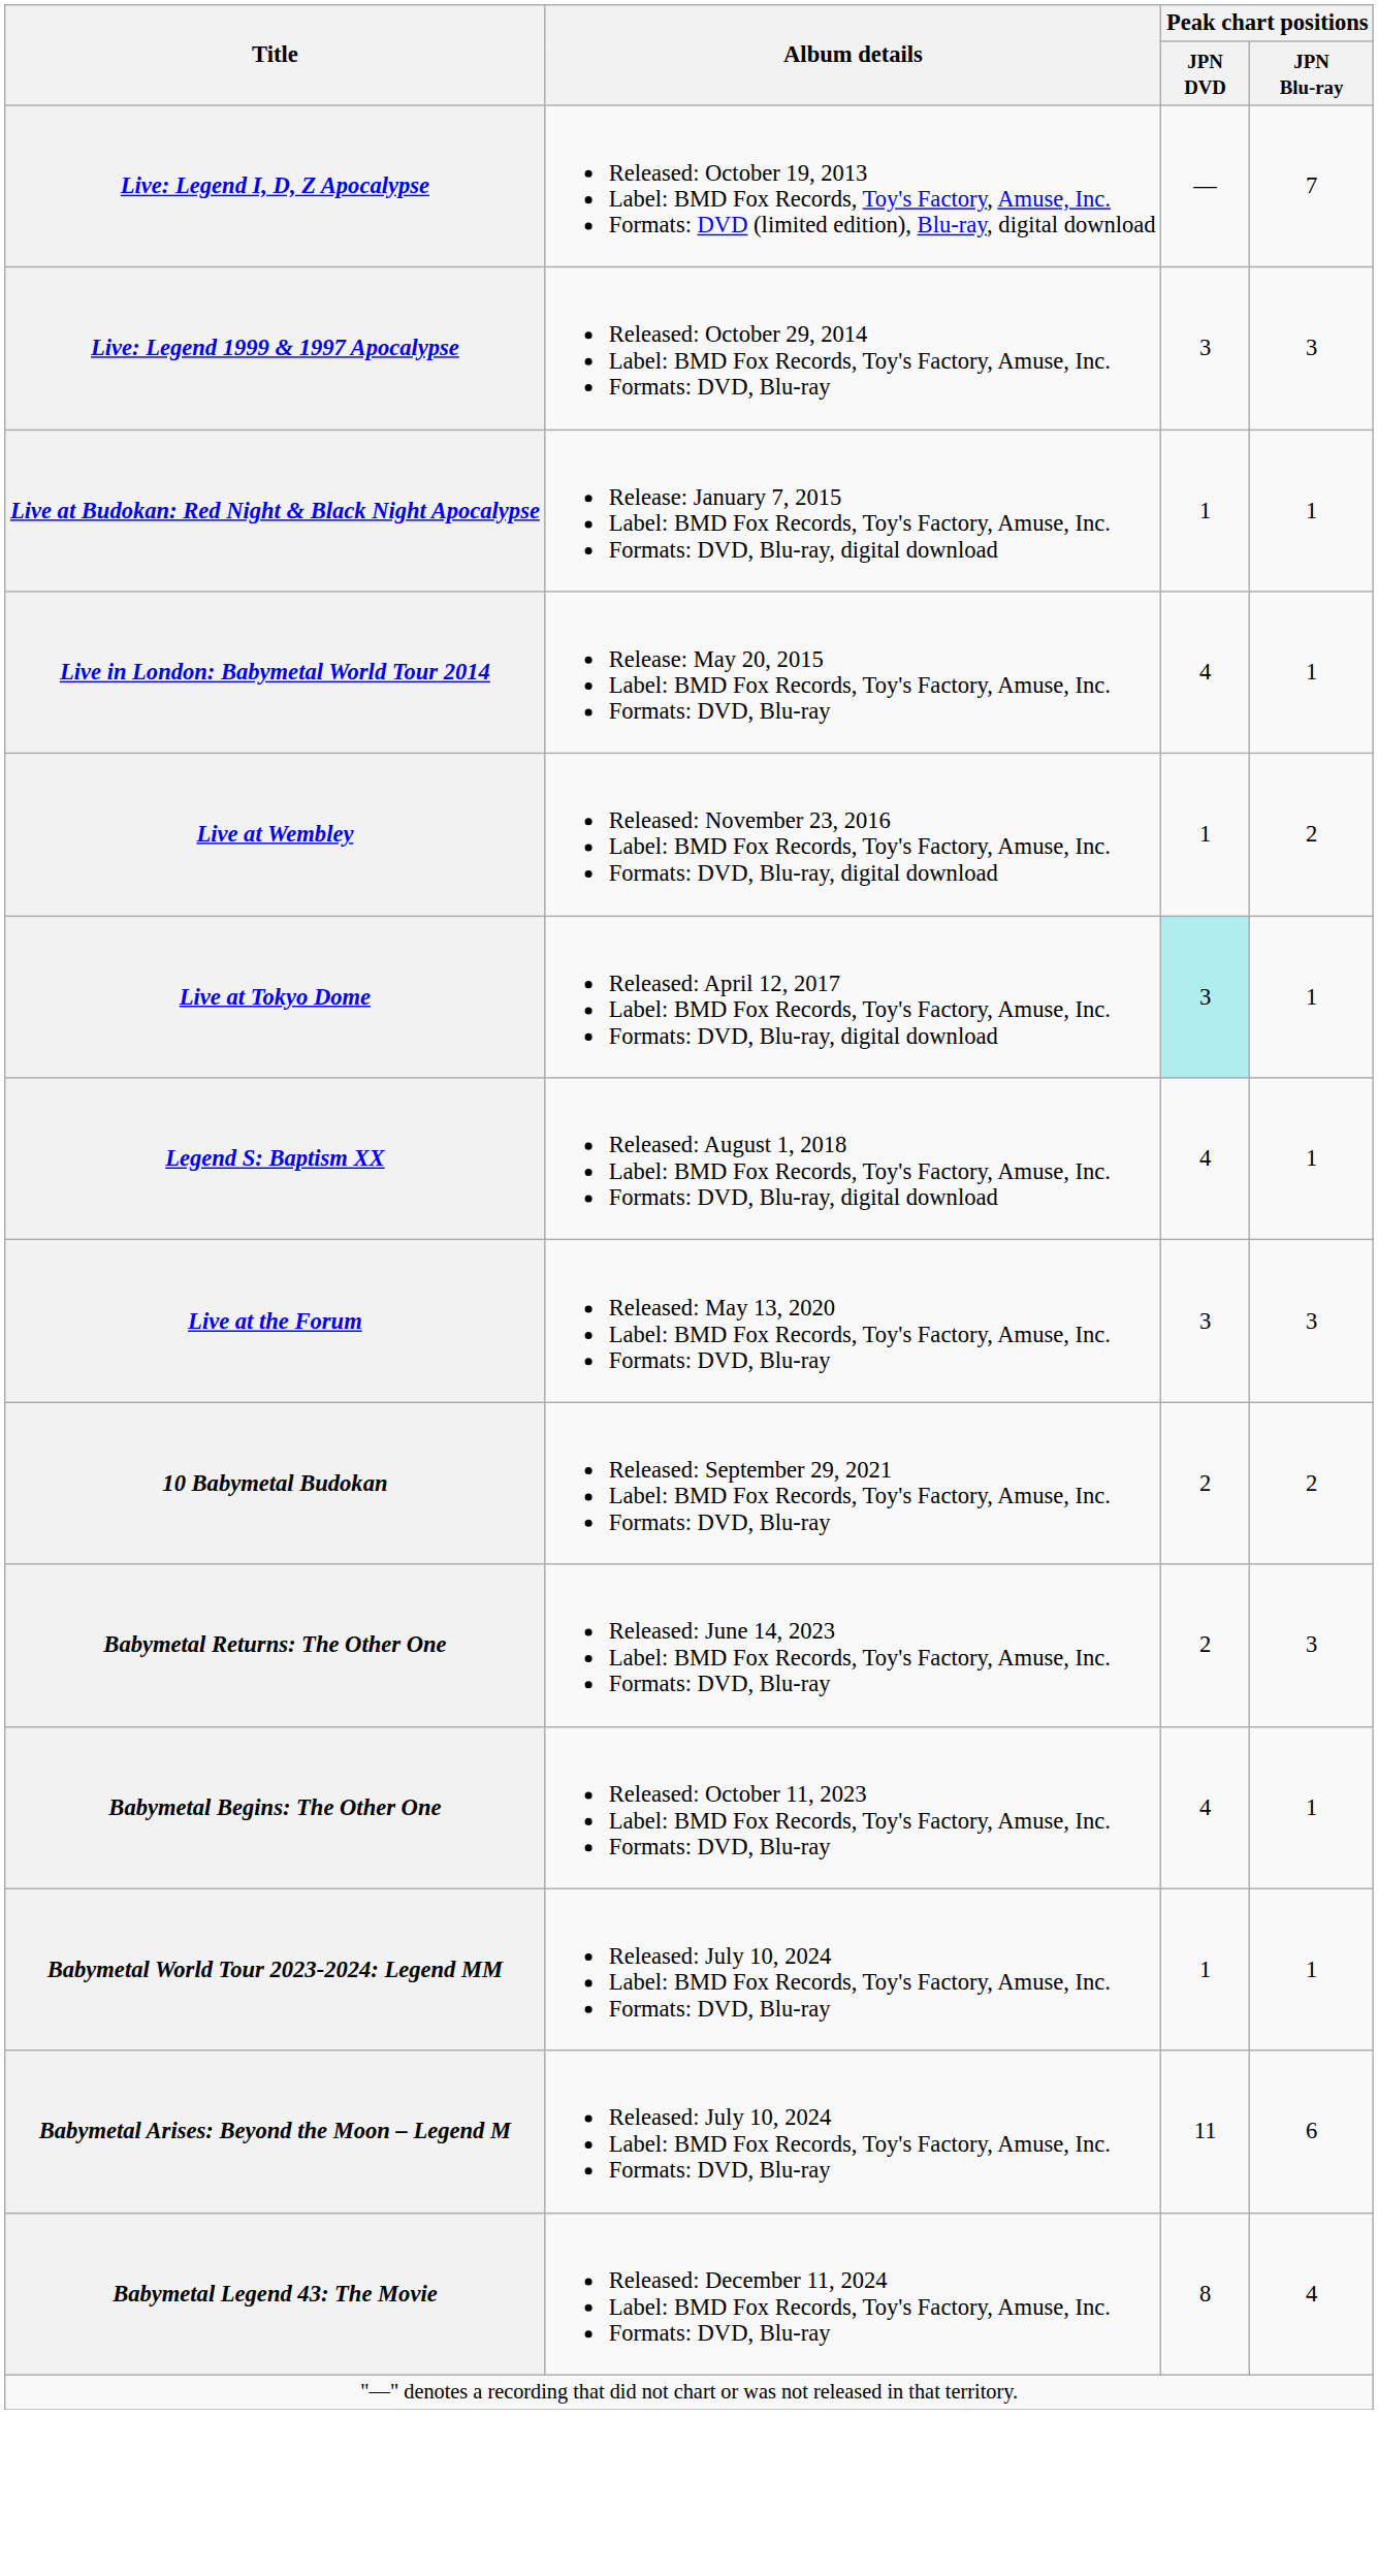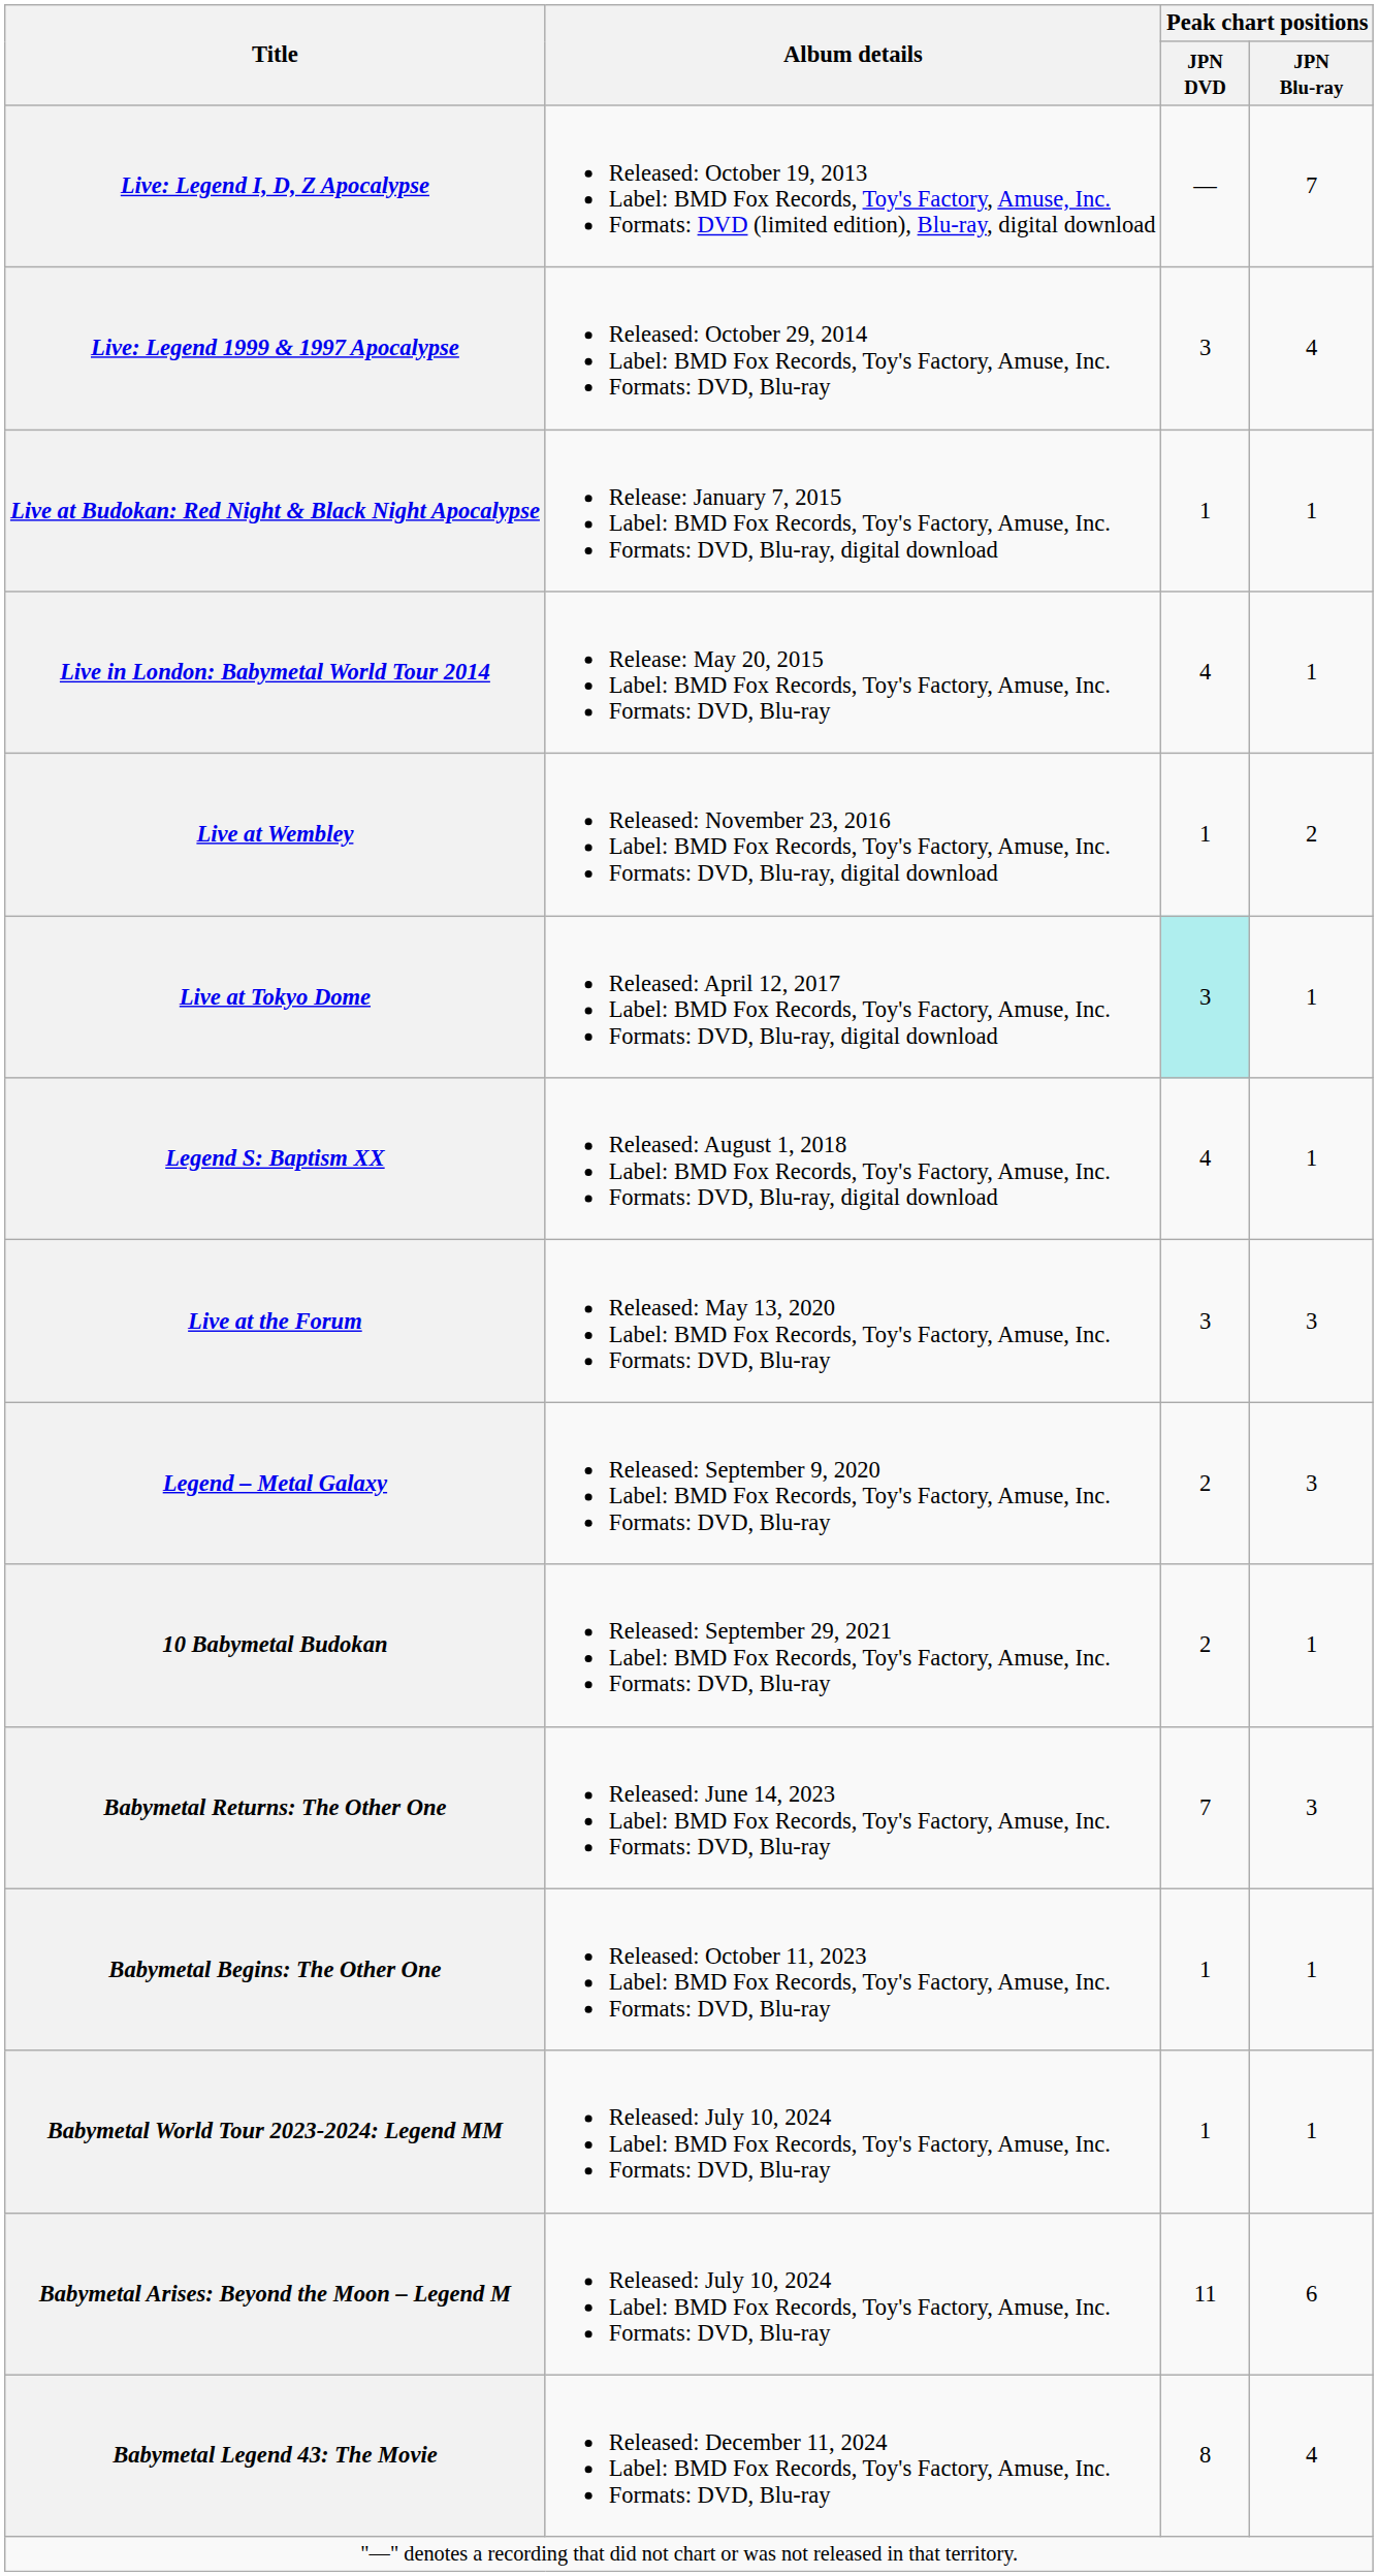 <table class="wikitable plainrowheaders">
 <tr>
 <th rowspan="2">Title</th>
 <th rowspan="2">Album details</th>
 <th colspan="2">Peak chart positions</th>
 </tr>
 <tr>
 <th><small>JPN<br>DVD</small><br></th>
 <th><small>JPN<br>Blu-ray</small><br> </th>
 </tr>
 <tr>
 <th scope="row"><em><a href='#'>Live: Legend I, D, Z Apocalypse</a></em></th>
 <td><br><ul><li>Released: October 19, 2013</li><li>Label: BMD Fox Records, <a href='#'>Toy's Factory</a>, <a href='#'>Amuse, Inc.</a></li><li>Formats: <a href='#'>DVD</a> (limited edition), <a href='#'>Blu-ray</a>, digital download</li></ul></td>
 <td align="center">—</td>
 <td align="center">7</td>
 </tr>
 <tr>
 <th scope="row"><em><a href='#'>Live: Legend 1999 & 1997 Apocalypse</a></em></th>
 <td><br><ul><li>Released: October 29, 2014</li><li>Label: BMD Fox Records, Toy's Factory, Amuse, Inc.</li><li>Formats: DVD, Blu-ray</li></ul></td>
 <td align="center">3</td>
-<td align="center">3</td>
+<td align="center">4</td>
 </tr>
 <tr>
 <th scope="row"><em><a href='#'>Live at Budokan: Red Night & Black Night Apocalypse</a></em></th>
 <td><br><ul><li>Release: January 7, 2015 </li><li>Label: BMD Fox Records, Toy's Factory, Amuse, Inc.</li><li>Formats: DVD, Blu-ray, digital download</li></ul></td>
 <td align="center">1</td>
 <td align="center">1</td>
 </tr>
 <tr>
 <th scope="row"><em><a href='#'>Live in London: Babymetal World Tour 2014</a></em></th>
 <td><br><ul><li>Release: May 20, 2015 </li><li>Label: BMD Fox Records, Toy's Factory, Amuse, Inc.</li><li>Formats: DVD, Blu-ray</li></ul></td>
 <td align="center">4</td>
 <td align="center">1</td>
 </tr>
 <tr>
 <th scope="row"><em><a href='#'>Live at Wembley</a></em></th>
 <td><br><ul><li>Released: November 23, 2016</li><li>Label: BMD Fox Records, Toy's Factory, Amuse, Inc.</li><li>Formats: DVD, Blu-ray, digital download</li></ul></td>
 <td align="center">1</td>
 <td align="center">2</td>
 </tr>
 <tr>
 <th scope="row"><em><a href='#'>Live at Tokyo Dome</a></em></th>
 <td><br><ul><li>Released: April 12, 2017</li><li>Label: BMD Fox Records, Toy's Factory, Amuse, Inc.</li><li>Formats: DVD, Blu-ray, digital download</li></ul></td>
 <td align="center" style="background: paleturquoise;">3</td>
 <td align="center">1</td>
 </tr>
 <tr>
 <th scope="row"><em><a href='#'>Legend S: Baptism XX</a></em></th>
 <td><br><ul><li>Released: August 1, 2018</li><li>Label: BMD Fox Records, Toy's Factory, Amuse, Inc.</li><li>Formats: DVD, Blu-ray, digital download</li></ul></td>
 <td align="center">4</td>
 <td align="center">1</td>
 </tr>
 <tr>
 <th scope="row"><em><a href='#'>Live at the Forum</a></em></th>
 <td><br><ul><li>Released: May 13, 2020</li><li>Label: BMD Fox Records, Toy's Factory, Amuse, Inc.</li><li>Formats: DVD, Blu-ray</li></ul></td>
 <td align="center">3</td>
 <td align="center">3</td>
 </tr>
 <tr>
+<th scope="row"><em><a href='#'>Legend – Metal Galaxy</a></em></th>
+<td><br><ul><li>Released: September 9, 2020</li><li>Label: BMD Fox Records, Toy's Factory, Amuse, Inc.</li><li>Formats: DVD, Blu-ray</li></ul></td>
+<td align="center">2</td>
+<td align="center">3</td>
+</tr>
+<tr>
 <th scope="row"><em>10 Babymetal Budokan</em></th>
 <td><br><ul><li>Released: September 29, 2021</li><li>Label: BMD Fox Records, Toy's Factory, Amuse, Inc.</li><li>Formats: DVD, Blu-ray</li></ul></td>
 <td align="center">2</td>
-<td align="center">2</td>
+<td align="center">1</td>
 </tr>
 <tr>
 <th scope="row"><em>Babymetal Returns: The Other One</em></th>
 <td><br><ul><li>Released: June 14, 2023</li><li>Label: BMD Fox Records, Toy's Factory, Amuse, Inc.</li><li>Formats: DVD, Blu-ray</li></ul></td>
-<td align="center">2</td>
+<td align="center">7</td>
 <td align="center">3</td>
 </tr>
 <tr>
 <th scope="row"><em>Babymetal Begins: The Other One</em></th>
 <td><br><ul><li>Released: October 11, 2023</li><li>Label: BMD Fox Records, Toy's Factory, Amuse, Inc.</li><li>Formats: DVD, Blu-ray</li></ul></td>
-<td align="center">4</td>
+<td align="center">1</td>
 <td align="center">1</td>
 </tr>
 <tr>
 <th scope="row"><em>Babymetal World Tour 2023-2024: Legend MM</em></th>
 <td><br><ul><li>Released: July 10, 2024</li><li>Label: BMD Fox Records, Toy's Factory, Amuse, Inc.</li><li>Formats: DVD, Blu-ray</li></ul></td>
 <td align="center">1</td>
 <td align="center">1</td>
 </tr>
 <tr>
 <th scope="row"><em>Babymetal Arises: Beyond the Moon – Legend M</em></th>
 <td><br><ul><li>Released: July 10, 2024</li><li>Label: BMD Fox Records, Toy's Factory, Amuse, Inc.</li><li>Formats: DVD, Blu-ray</li></ul></td>
 <td align="center">11</td>
 <td align="center">6</td>
 </tr>
 <tr>
 <th scope="row"><em>Babymetal Legend 43: The Movie</em></th>
 <td><br><ul><li>Released: December 11, 2024</li><li>Label: BMD Fox Records, Toy's Factory, Amuse, Inc.</li><li>Formats: DVD, Blu-ray</li></ul></td>
 <td align="center">8</td>
 <td align="center">4</td>
 </tr>
 <tr>
 <td align="center" colspan="4" style="font-size:90%">"—" denotes a recording that did not chart or was not released in that territory.</td>
 </tr>
 </table>
